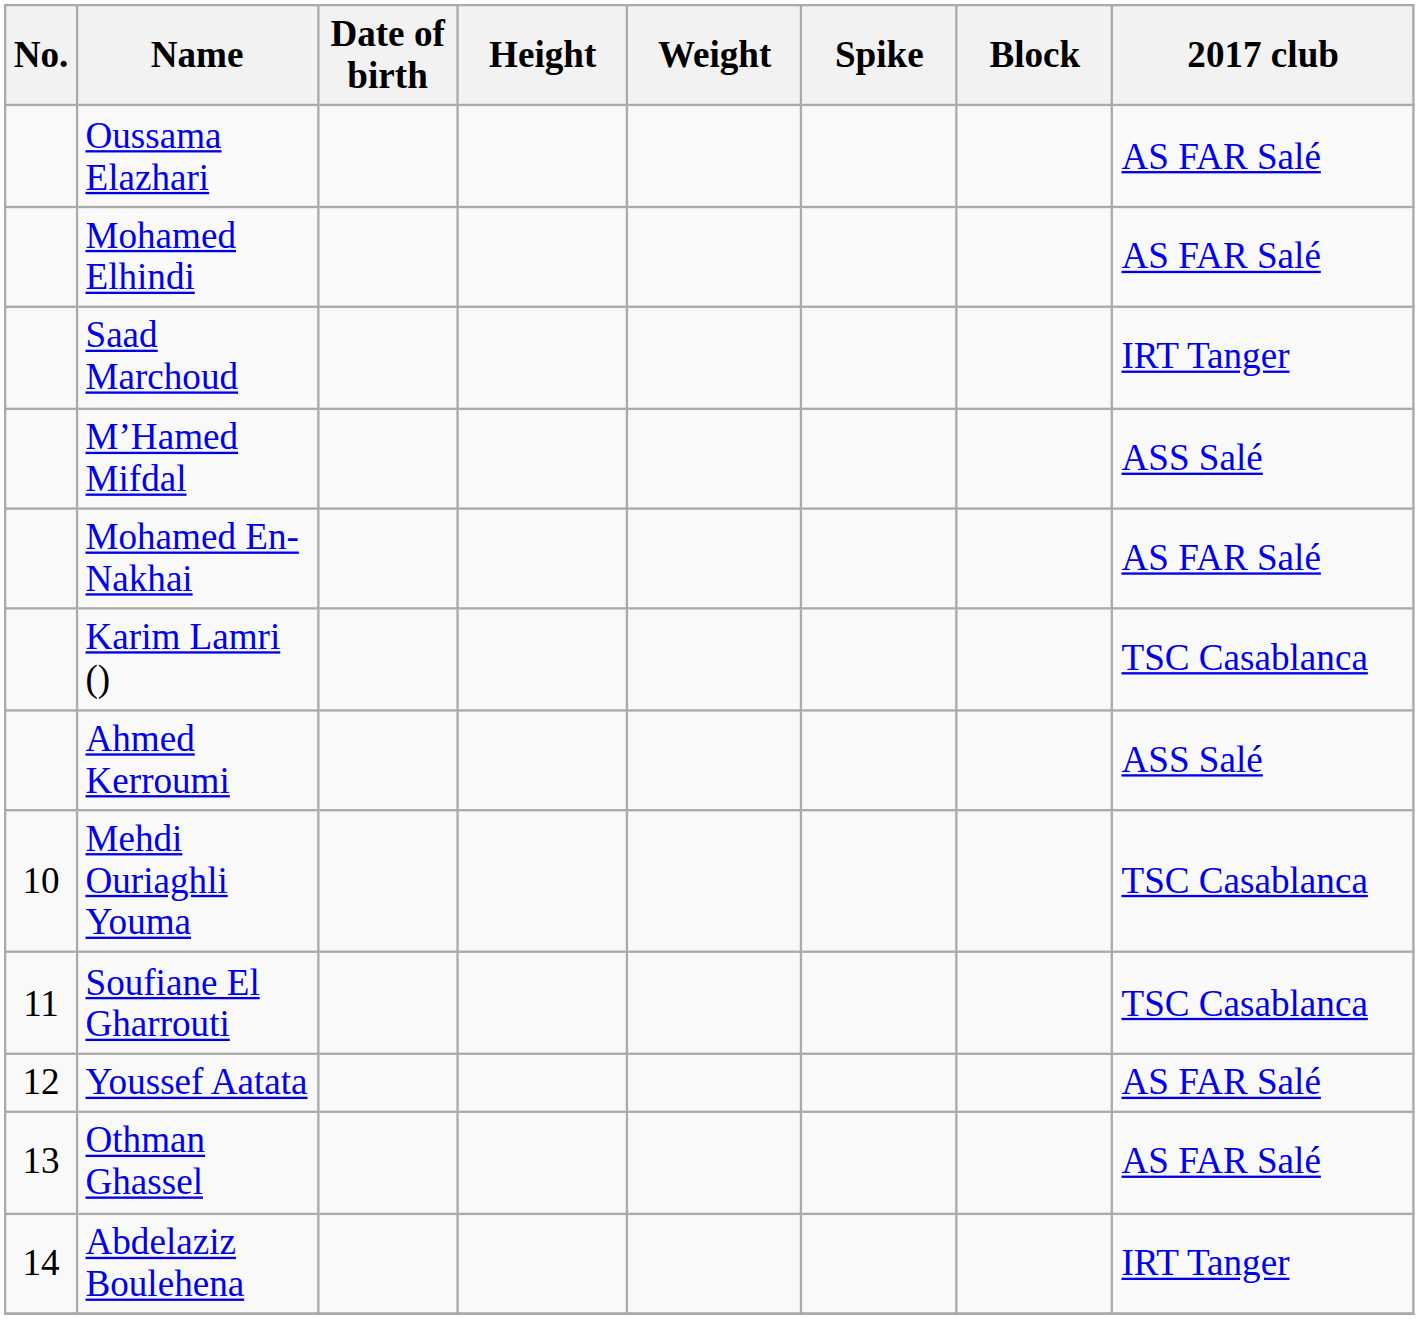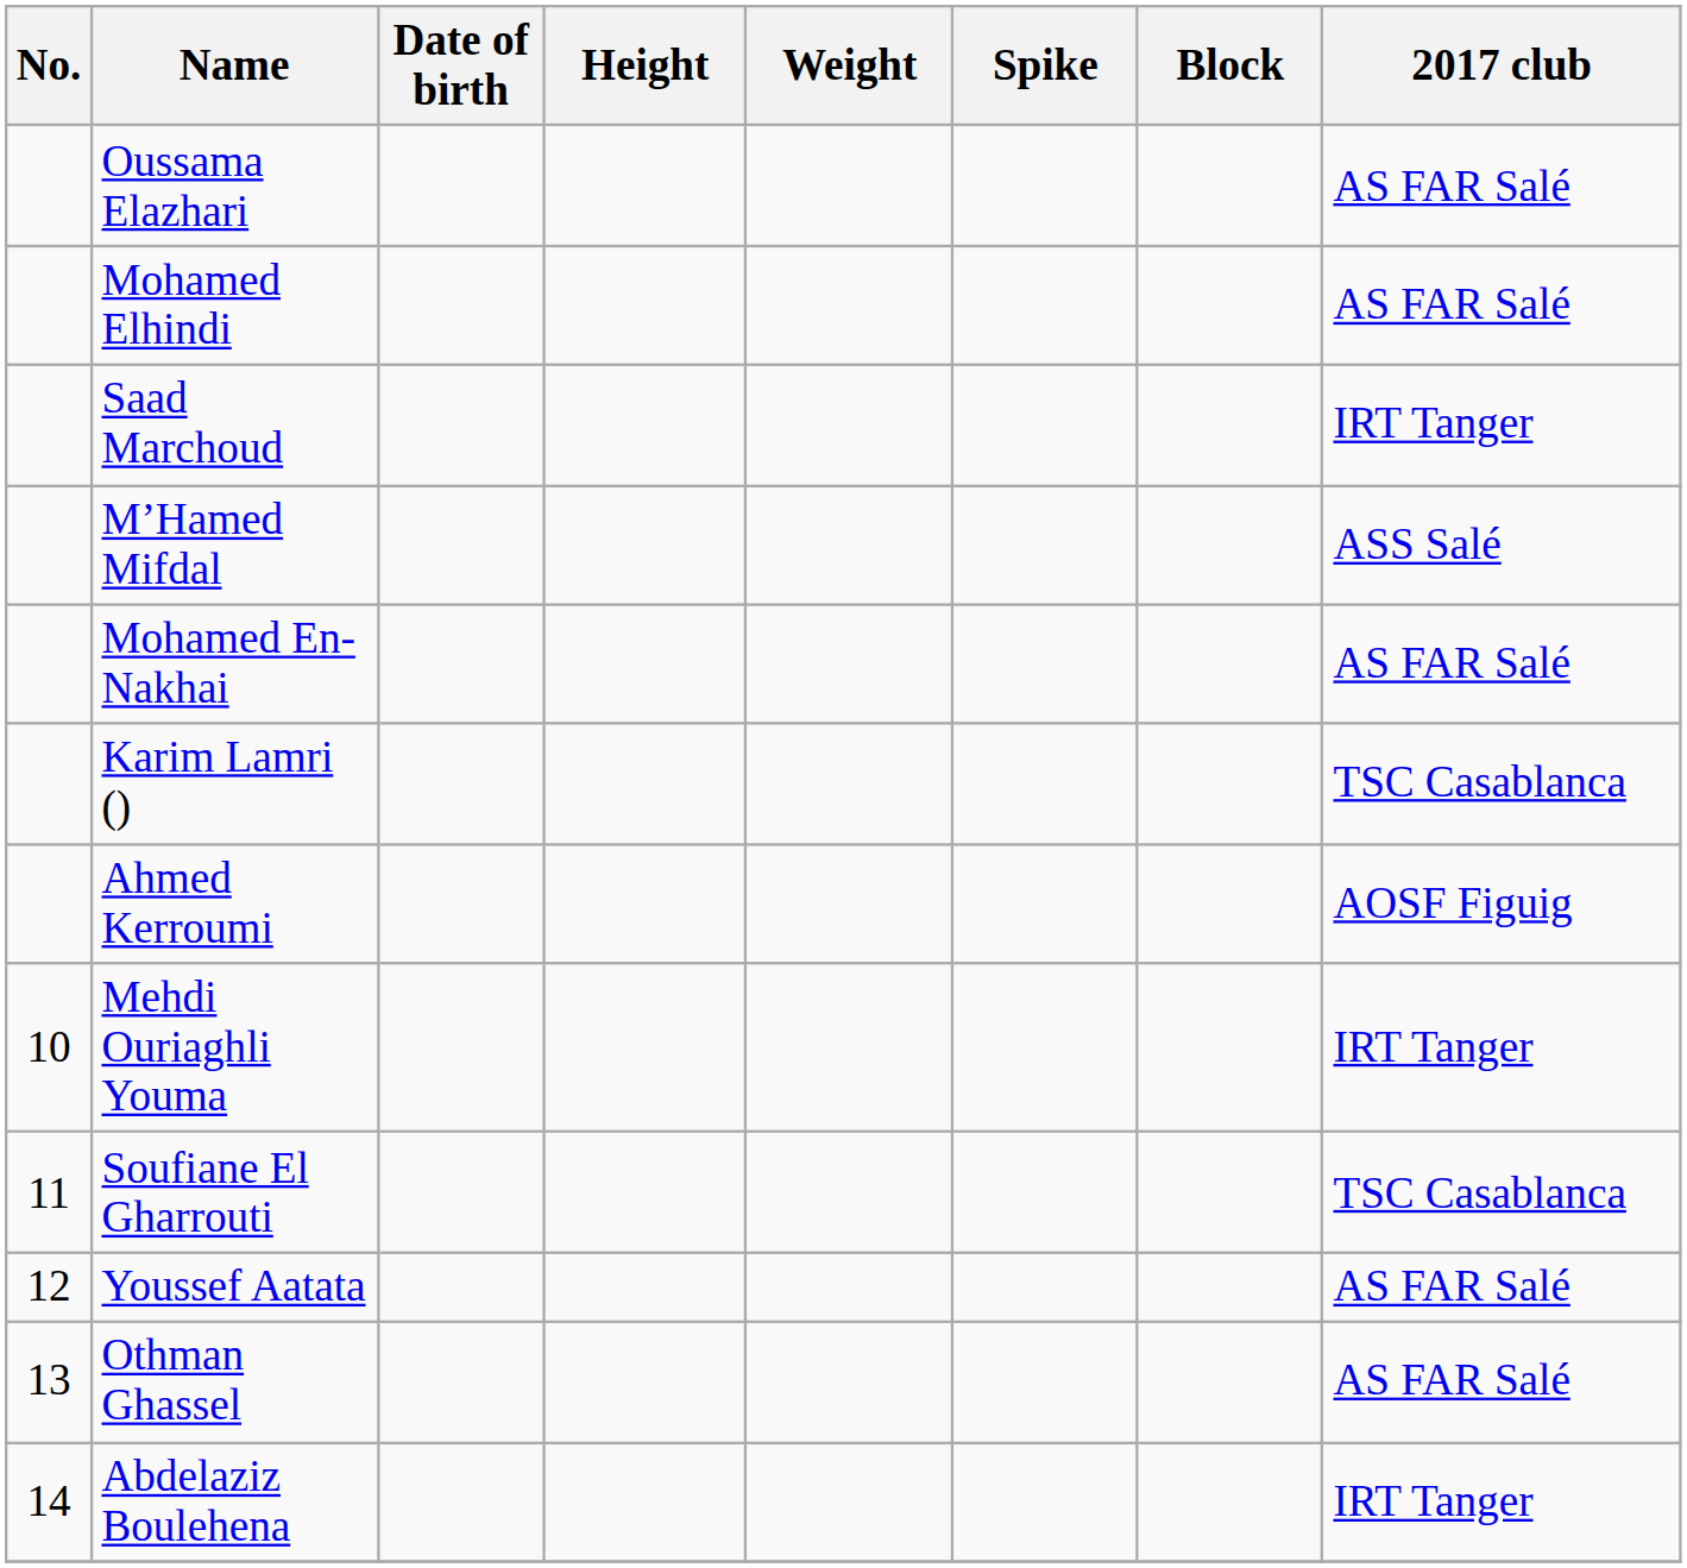 <table class="wikitable sortable" style="font-size:100%; text-align:center;">
 <tr>
 <th>No.</th>
 <th style="width:13em">Name</th>
 <th style="width:8em">Date of birth</th>
 <th style="width:9em">Height</th>
 <th style="width:9em">Weight</th>
 <th style="width:9em">Spike</th>
 <th style="width:9em">Block</th>
 <th style="width:20em">2017 club</th>
 </tr>
 <tr>
 <td></td>
 <td align=left><a href='#'>Oussama Elazhari</a></td>
 <td align=right></td>
 <td></td>
 <td></td>
 <td></td>
 <td></td>
 <td align=left> <a href='#'>AS FAR Salé</a></td>
 </tr>
 <tr>
 <td></td>
 <td align=left><a href='#'>Mohamed Elhindi</a></td>
 <td align=right></td>
 <td></td>
 <td></td>
 <td></td>
 <td></td>
 <td align=left> <a href='#'>AS FAR Salé</a></td>
 </tr>
 <tr>
 <td></td>
 <td align=left><a href='#'>Saad Marchoud</a></td>
 <td align=right></td>
 <td></td>
 <td></td>
 <td></td>
 <td></td>
 <td align=left> <a href='#'>IRT Tanger</a></td>
 </tr>
 <tr>
 <td></td>
 <td align=left><a href='#'>M’Hamed Mifdal</a></td>
 <td align=right></td>
 <td></td>
 <td></td>
 <td></td>
 <td></td>
 <td align=left> <a href='#'>ASS Salé</a></td>
 </tr>
 <tr>
 <td></td>
 <td align=left><a href='#'>Mohamed En-Nakhai</a></td>
 <td align=right></td>
 <td></td>
 <td></td>
 <td></td>
 <td></td>
 <td align=left> <a href='#'>AS FAR Salé</a></td>
 </tr>
 <tr>
 <td></td>
 <td align=left><a href='#'>Karim Lamri</a> ()</td>
 <td align=right></td>
 <td></td>
 <td></td>
 <td></td>
 <td></td>
 <td align=left> <a href='#'>TSC Casablanca</a></td>
 </tr>
 <tr>
 <td></td>
 <td align=left><a href='#'>Ahmed Kerroumi</a></td>
 <td align=right></td>
 <td></td>
 <td></td>
 <td></td>
 <td></td>
-<td align=left> <a href='#'>ASS Salé</a></td>
+<td align=left> <a href='#'>AOSF Figuig</a></td>
 </tr>
 <tr>
 <td>10</td>
 <td align=left><a href='#'>Mehdi Ouriaghli Youma</a></td>
 <td align=right></td>
 <td></td>
 <td></td>
 <td></td>
 <td></td>
-<td align=left> <a href='#'>TSC Casablanca</a></td>
+<td align=left> <a href='#'>IRT Tanger</a></td>
 </tr>
 <tr>
 <td>11</td>
 <td align=left><a href='#'>Soufiane El Gharrouti</a></td>
 <td align=right></td>
 <td></td>
 <td></td>
 <td></td>
 <td></td>
 <td align=left> <a href='#'>TSC Casablanca</a></td>
 </tr>
 <tr>
 <td>12</td>
 <td align=left><a href='#'>Youssef Aatata</a></td>
 <td align=right></td>
 <td></td>
 <td></td>
 <td></td>
 <td></td>
 <td align=left> <a href='#'>AS FAR Salé</a></td>
 </tr>
 <tr>
 <td>13</td>
 <td align=left><a href='#'>Othman Ghassel</a></td>
 <td align=right></td>
 <td></td>
 <td></td>
 <td></td>
 <td></td>
 <td align=left> <a href='#'>AS FAR Salé</a></td>
 </tr>
 <tr>
 <td>14</td>
 <td align=left><a href='#'>Abdelaziz Boulehena</a></td>
 <td align=right></td>
 <td></td>
 <td></td>
 <td></td>
 <td></td>
 <td align=left> <a href='#'>IRT Tanger</a></td>
 </tr>
 <tr>
 </tr>
 </table>
